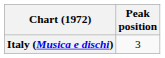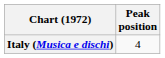 <table class="wikitable plainrowheaders" style="text-align:center">
 <tr>
 <th scope="col">Chart (1972)</th>
 <th scope="col">Peak<br>position</th>
 </tr>
 <tr>
 <th scope="row">Italy (<em><a href='#'>Musica e dischi</a></em>)</th>
-<td>3</td>
+<td>4</td>
 </tr>
 </table>
